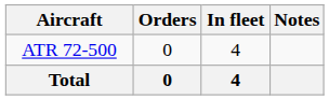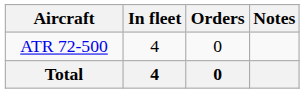 <table class="wikitable" style="border-collapse:collapse;text-align:center;margin:auto;">
 <tr>
 <th width="100pt">Aircraft</th>
+<th width="50pt">In fleet</th>
 <th width="50pt">Orders</th>
-<th width="50pt">In fleet</th>
 <th>Notes</th>
 </tr>
 <tr>
 <td><a href='#'>ATR 72-500</a></td>
+<td align="center">4</td>
 <td align="center">0</td>
-<td align="center">4</td>
 <td></td>
 </tr>
 <tr>
 <th>Total</th>
+<th>4</th>
 <th>0</th>
-<th>4</th>
 <th></th>
 </tr>
 </table>
